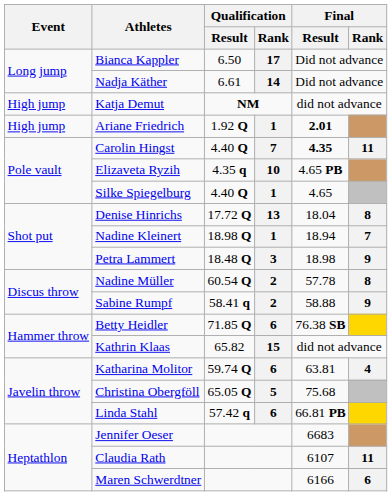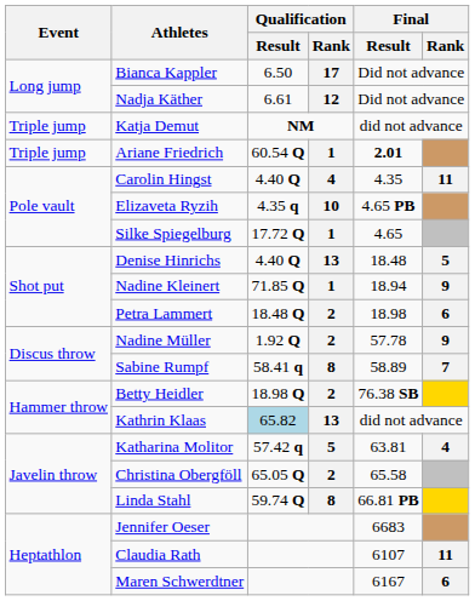 <table class="wikitable" border="1" style="font-size:90%">
 <tr>
 <th rowspan="2">Event</th>
 <th rowspan="2">Athletes</th>
 <th colspan="2">Qualification</th>
 <th colspan="2">Final</th>
 </tr>
 <tr>
 <th>Result</th>
 <th>Rank</th>
 <th>Result</th>
 <th>Rank</th>
 </tr>
 <tr>
 <td rowspan="2"><a href='#'>Long jump</a></td>
 <td><a href='#'>Bianca Kappler</a></td>
 <td align=center>6.50</td>
 <th align=center>17</th>
 <td align=center colspan="2">Did not advance</td>
 </tr>
 <tr>
 <td><a href='#'>Nadja Käther</a></td>
 <td align=center>6.61</td>
-<th align=center>14</th>
+<th align=center>12</th>
 <td align=center colspan="2">Did not advance</td>
 </tr>
 <tr>
-<td><a href='#'>High jump</a></td>
+<td><a href='#'>Triple jump</a></td>
 <td><a href='#'>Katja Demut</a></td>
 <td align=center colspan=2><strong>NM</strong></td>
 <td align=center colspan=2>did not advance</td>
 </tr>
 <tr>
-<td><a href='#'>High jump</a></td>
+<td><a href='#'>Triple jump</a></td>
 <td><a href='#'>Ariane Friedrich</a></td>
-<td align=center>1.92 <strong>Q</strong></td>
+<td align=center>60.54 <strong>Q</strong></td>
 <th align=center>1</th>
 <td align=center><strong>2.01</strong></td>
 <td align=center bgcolor=cc9966></td>
 </tr>
 <tr>
 <td rowspan="3"><a href='#'>Pole vault</a></td>
 <td><a href='#'>Carolin Hingst</a></td>
 <td align=center>4.40 <strong>Q</strong></td>
-<th align=center>7</th>
-<td align=center><strong>4.35</strong></td>
+<th align=center>4</th>
+<td align=center>4.35</td>
 <th align=center>11</th>
 </tr>
 <tr>
 <td><a href='#'>Elizaveta Ryzih</a></td>
 <td align=center>4.35 <strong>q</strong></td>
 <th align=center>10</th>
 <td align=center>4.65 <strong>PB</strong></td>
 <td align=center bgcolor=cc9966></td>
 </tr>
 <tr>
 <td><a href='#'>Silke Spiegelburg</a></td>
-<td align=center>4.40 <strong>Q</strong></td>
+<td align=center>17.72 <strong>Q</strong></td>
 <th align=center>1</th>
 <td align=center>4.65</td>
 <td align=center bgcolor=silver></td>
 </tr>
 <tr>
 <td rowspan="3"><a href='#'>Shot put</a></td>
 <td><a href='#'>Denise Hinrichs</a></td>
-<td align=center>17.72 <strong>Q</strong></td>
+<td align=center>4.40 <strong>Q</strong></td>
 <th align=center>13</th>
-<td align=center>18.04</td>
-<th align=center>8</th>
+<td align=center>18.48</td>
+<th align=center>5</th>
 </tr>
 <tr>
 <td><a href='#'>Nadine Kleinert</a></td>
-<td align=center>18.98 <strong>Q</strong></td>
+<td align=center>71.85 <strong>Q</strong></td>
 <th align=center>1</th>
 <td align=center>18.94</td>
-<th align=center>7</th>
+<th align=center>9</th>
 </tr>
 <tr>
 <td><a href='#'>Petra Lammert</a></td>
 <td align=center>18.48 <strong>Q</strong></td>
-<th align=center>3</th>
+<th align=center>2</th>
 <td align=center>18.98</td>
-<th align=center>9</th>
+<th align=center>6</th>
 </tr>
 <tr>
 <td rowspan="2"><a href='#'>Discus throw</a></td>
 <td><a href='#'>Nadine Müller</a></td>
-<td align=center>60.54 <strong>Q</strong></td>
+<td align=center>1.92 <strong>Q</strong></td>
 <th align=center>2</th>
 <td align=center>57.78</td>
-<th align=center>8</th>
+<th align=center>9</th>
 </tr>
 <tr>
 <td><a href='#'>Sabine Rumpf</a></td>
 <td align=center>58.41 <strong>q</strong></td>
-<th align=center>2</th>
-<td align=center>58.88</td>
-<th align=center>9</th>
+<th align=center>8</th>
+<td align=center>58.89</td>
+<th align=center>7</th>
 </tr>
 <tr>
 <td rowspan="2"><a href='#'>Hammer throw</a></td>
 <td><a href='#'>Betty Heidler</a></td>
-<td align=center>71.85 <strong>Q</strong></td>
-<th align=center>6</th>
+<td align=center>18.98 <strong>Q</strong></td>
+<th align=center>2</th>
 <td align=center>76.38 <strong>SB</strong></td>
 <td align=center bgcolor=gold></td>
 </tr>
 <tr>
 <td><a href='#'>Kathrin Klaas</a></td>
-<td align=center>65.82</td>
-<th align=center>15</th>
+<td align=center style="background: lightblue;">65.82</td>
+<th align=center>13</th>
 <td align=center colspan=2>did not advance</td>
 </tr>
 <tr>
 <td rowspan="3"><a href='#'>Javelin throw</a></td>
 <td><a href='#'>Katharina Molitor</a></td>
-<td align=center>59.74 <strong>Q</strong></td>
-<th align=center>6</th>
+<td align=center>57.42 <strong>q</strong></td>
+<th align=center>5</th>
 <td align=center>63.81</td>
 <th align=center>4</th>
 </tr>
 <tr>
 <td><a href='#'>Christina Obergföll</a></td>
 <td align=center>65.05 <strong>Q</strong></td>
-<th align=center>5</th>
-<td align=center>75.68</td>
+<th align=center>2</th>
+<td align=center>65.58</td>
 <td align=center bgcolor=silver></td>
 </tr>
 <tr>
 <td><a href='#'>Linda Stahl</a></td>
-<td align=center>57.42 <strong>q</strong></td>
-<th align=center>6</th>
+<td align=center>59.74 <strong>Q</strong></td>
+<th align=center>8</th>
 <td align=center>66.81 <strong>PB</strong></td>
 <td align=center bgcolor=gold></td>
 </tr>
 <tr>
 <td rowspan="3"><a href='#'>Heptathlon</a></td>
 <td><a href='#'>Jennifer Oeser</a></td>
 <td align=center colspan="2"></td>
 <td align=center>6683</td>
 <td align=center bgcolor=cc9966></td>
 </tr>
 <tr>
 <td><a href='#'>Claudia Rath</a></td>
 <td align=center colspan="2"></td>
 <td align=center>6107</td>
 <th align=center>11</th>
 </tr>
 <tr>
 <td><a href='#'>Maren Schwerdtner</a></td>
 <td align=center colspan="2"></td>
-<td align=center>6166</td>
+<td align=center>6167</td>
 <th align=center>6</th>
 </tr>
 </table>
